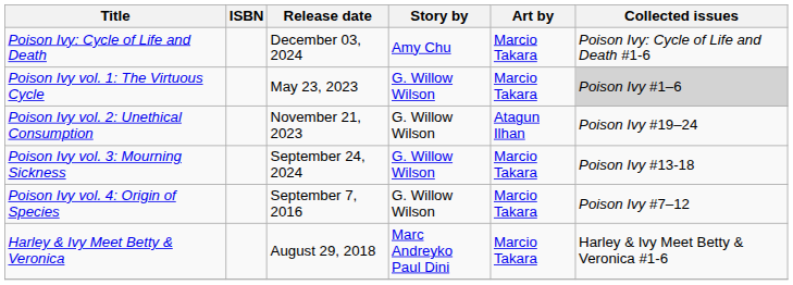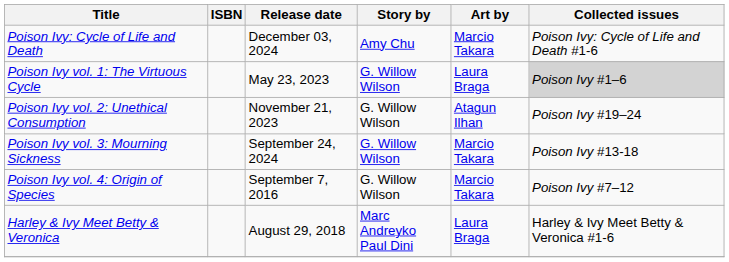 <table class="wikitable">
 <tr>
 <th>Title</th>
 <th>ISBN</th>
 <th>Release date</th>
 <th>Story by</th>
 <th>Art by</th>
 <th>Collected issues</th>
 </tr>
 <tr>
 <td><em><a href='#'>Poison Ivy: Cycle of Life and Death</a></em></td>
 <td></td>
 <td>December 03, 2024</td>
 <td><a href='#'>Amy Chu</a></td>
 <td><a href='#'>Marcio Takara</a></td>
 <td><em>Poison Ivy: Cycle of Life and Death</em> #1-6</td>
 </tr>
 <tr>
 <td><em><a href='#'>Poison Ivy vol. 1: The Virtuous Cycle</a></em></td>
 <td></td>
 <td>May 23, 2023</td>
 <td><a href='#'>G. Willow Wilson</a></td>
-<td><a href='#'>Marcio Takara</a></td>
+<td><a href='#'>Laura Braga</a></td>
 <td style="background: lightgrey;"><em>Poison Ivy</em> #1–6</td>
 </tr>
 <tr>
 <td><em><a href='#'>Poison Ivy vol. 2: Unethical Consumption</a></em></td>
 <td></td>
 <td>November 21, 2023</td>
 <td>G. Willow Wilson</td>
 <td><a href='#'>Atagun Ilhan</a></td>
 <td><em>Poison Ivy</em> #19–24</td>
 </tr>
 <tr>
 <td><em><a href='#'>Poison Ivy vol. 3: Mourning Sickness</a></em></td>
 <td></td>
 <td>September 24, 2024</td>
 <td><a href='#'>G. Willow Wilson</a></td>
 <td><a href='#'>Marcio Takara</a></td>
 <td><em>Poison Ivy</em> #13-18</td>
 </tr>
 <tr>
 <td><em><a href='#'>Poison Ivy vol. 4: Origin of Species</a></em></td>
 <td></td>
 <td>September 7, 2016</td>
 <td>G. Willow Wilson</td>
 <td><a href='#'>Marcio Takara</a></td>
 <td><em>Poison Ivy</em> #7–12</td>
 </tr>
 <tr>
 <td><em><a href='#'>Harley & Ivy Meet Betty & Veronica</a></em></td>
 <td></td>
 <td>August 29, 2018</td>
 <td><a href='#'>Marc Andreyko</a><br><a href='#'>Paul Dini</a></td>
-<td><a href='#'>Marcio Takara</a></td>
+<td><a href='#'>Laura Braga</a></td>
 <td>Harley & Ivy Meet Betty & Veronica #1-6</td>
 </tr>
 <tr>
 </tr>
 </table>
